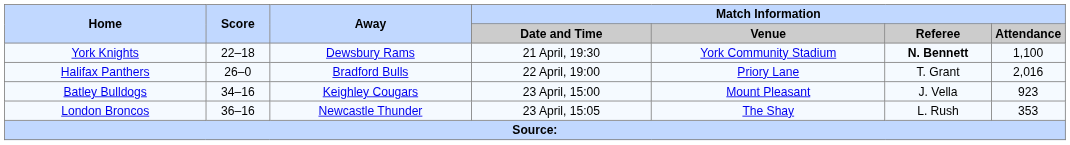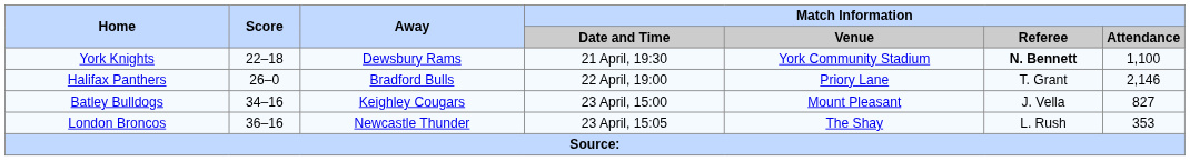 <table border=1 style="border-collapse:collapse; font-size:90%; text-align:center"; cellpadding=3 cellspacing=0 width=100%>
 <tr bgcolor="#c1d8ff">
 <th rowspan=2 width=19%>Home</th>
 <th rowspan=2 width=6%>Score</th>
 <th rowspan=2 width=19%>Away</th>
 <th colspan=4>Match Information</th>
 </tr>
 <tr bgcolor="#cccccc">
 <th width=17%>Date and Time</th>
 <th width=22%>Venue</th>
 <th width=10%>Referee</th>
 <th width=7%>Attendance</th>
 </tr>
 <tr bgcolor=#f5faff>
 <td> <a href='#'>York Knights</a></td>
 <td>22–18</td>
 <td> <a href='#'>Dewsbury Rams</a></td>
 <td>21 April, 19:30</td>
 <td><a href='#'>York Community Stadium</a></td>
 <td><strong>N. Bennett</strong></td>
 <td>1,100</td>
 </tr>
 <tr bgcolor=#f5faff>
 <td> <a href='#'>Halifax Panthers</a></td>
 <td>26–0</td>
 <td> <a href='#'>Bradford Bulls</a></td>
 <td>22 April, 19:00</td>
 <td><a href='#'>Priory Lane</a></td>
 <td>T. Grant</td>
-<td>2,016</td>
+<td>2,146</td>
 </tr>
 <tr bgcolor=#f5faff>
 <td> <a href='#'>Batley Bulldogs</a></td>
 <td>34–16</td>
 <td> <a href='#'>Keighley Cougars</a></td>
 <td>23 April, 15:00</td>
 <td><a href='#'>Mount Pleasant</a></td>
 <td>J. Vella</td>
-<td>923</td>
+<td>827</td>
 </tr>
 <tr bgcolor=#f5faff>
 <td> <a href='#'>London Broncos</a></td>
 <td>36–16</td>
 <td> <a href='#'>Newcastle Thunder</a></td>
 <td>23 April, 15:05</td>
 <td><a href='#'>The Shay</a></td>
 <td>L. Rush</td>
 <td>353</td>
 </tr>
 <tr bgcolor=#c1d8ff>
 <th colspan=7>Source:</th>
 </tr>
 </table>
